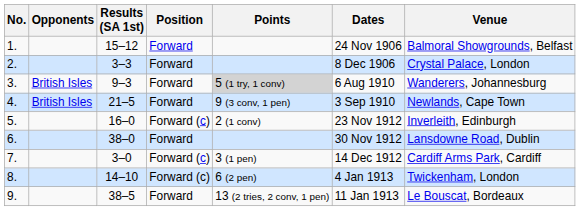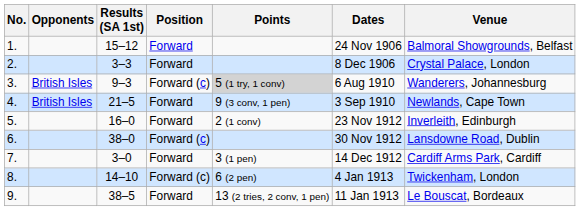 <table class="wikitable sortable">
 <tr>
 <th>No.</th>
 <th>Opponents</th>
 <th>Results<br>(SA 1st)</th>
 <th>Position</th>
 <th>Points</th>
 <th>Dates</th>
 <th>Venue</th>
 </tr>
 <tr>
 <td>1.</td>
 <td></td>
 <td align="center">15–12</td>
 <td><a href='#'>Forward</a></td>
 <td></td>
 <td>24 Nov 1906</td>
 <td><a href='#'>Balmoral Showgrounds</a>, Belfast</td>
 </tr>
 <tr style="background: #D0E6FF;">
 <td>2.</td>
 <td></td>
 <td align="center">3–3</td>
 <td>Forward</td>
 <td></td>
 <td>8 Dec 1906</td>
 <td><a href='#'>Crystal Palace</a>, London</td>
 </tr>
 <tr>
 <td>3.</td>
 <td> <a href='#'>British Isles</a></td>
 <td align="center">9–3</td>
-<td>Forward</td>
+<td>Forward (<a href='#'>c</a>)</td>
 <td style="background: lightgrey;">5 <small>(1 try, 1 conv)</small></td>
 <td>6 Aug 1910</td>
 <td><a href='#'>Wanderers</a>, Johannesburg</td>
 </tr>
 <tr style="background: #D0E6FF;">
 <td>4.</td>
 <td> <a href='#'>British Isles</a></td>
 <td align="center">21–5</td>
 <td>Forward</td>
 <td>9 <small>(3 conv, 1 pen)</small></td>
 <td>3 Sep 1910</td>
 <td><a href='#'>Newlands</a>, Cape Town</td>
 </tr>
 <tr>
 <td>5.</td>
 <td></td>
 <td align="center">16–0</td>
-<td>Forward (<a href='#'>c</a>)</td>
+<td>Forward</td>
 <td>2 <small>(1 conv)</small></td>
 <td>23 Nov 1912</td>
 <td><a href='#'>Inverleith</a>, Edinburgh</td>
 </tr>
 <tr style="background: #D0E6FF;">
 <td>6.</td>
 <td></td>
 <td align="center">38–0</td>
-<td>Forward</td>
+<td>Forward (<a href='#'>c</a>)</td>
 <td></td>
 <td>30 Nov 1912</td>
 <td><a href='#'>Lansdowne Road</a>, Dublin</td>
 </tr>
 <tr>
 <td>7.</td>
 <td></td>
 <td align="center">3–0</td>
-<td>Forward (<a href='#'>c</a>)</td>
+<td>Forward</td>
 <td>3 <small>(1 pen)</small></td>
 <td>14 Dec 1912</td>
 <td><a href='#'>Cardiff Arms Park</a>, Cardiff</td>
 </tr>
 <tr style="background: #D0E6FF;">
 <td>8.</td>
 <td></td>
 <td align="center">14–10</td>
 <td>Forward (c)</td>
 <td>6 <small>(2 pen)</small></td>
 <td>4 Jan 1913</td>
 <td><a href='#'>Twickenham</a>, London</td>
 </tr>
 <tr>
 <td>9.</td>
 <td></td>
 <td align="center">38–5</td>
 <td>Forward</td>
 <td>13 <small>(2 tries, 2 conv, 1 pen)</small></td>
 <td>11 Jan 1913</td>
 <td><a href='#'>Le Bouscat</a>, Bordeaux</td>
 </tr>
 </table>
